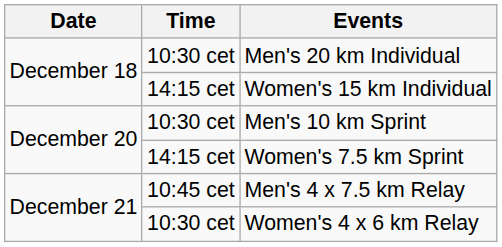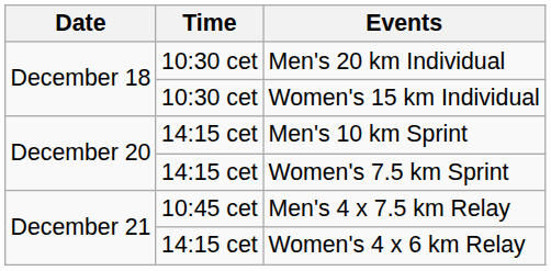 <table class="wikitable" border="1">
 <tr>
 <th>Date</th>
 <th>Time</th>
 <th>Events</th>
 </tr>
 <tr>
 <td rowspan=2>December 18</td>
 <td>10:30 cet</td>
 <td>Men's 20 km Individual</td>
 </tr>
 <tr>
-<td>14:15 cet</td>
+<td>10:30 cet</td>
 <td>Women's 15 km Individual</td>
 </tr>
 <tr>
 <td rowspan=2>December 20</td>
-<td>10:30 cet</td>
+<td>14:15 cet</td>
 <td>Men's 10 km Sprint</td>
 </tr>
 <tr>
 <td>14:15 cet</td>
 <td>Women's 7.5 km Sprint</td>
 </tr>
 <tr>
 <td rowspan=2>December 21</td>
 <td>10:45 cet</td>
 <td>Men's 4 x 7.5 km Relay</td>
 </tr>
 <tr>
-<td>10:30 cet</td>
+<td>14:15 cet</td>
 <td>Women's 4 x 6 km Relay</td>
 </tr>
 </table>
